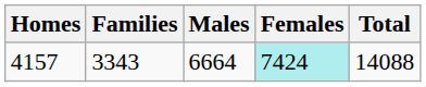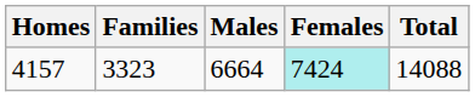 <table class="wikitable">
 <tr>
 <th>Homes</th>
 <th>Families</th>
 <th>Males</th>
 <th>Females</th>
 <th>Total</th>
 </tr>
 <tr>
 <td>4157</td>
-<td>3343</td>
+<td>3323</td>
 <td>6664</td>
 <td style="background: paleturquoise;">7424</td>
 <td>14088</td>
 </tr>
 </table>
